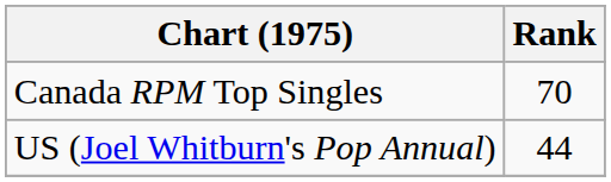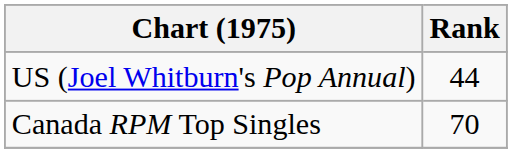 <table class="wikitable sortable">
 <tr>
 <th align="left">Chart (1975)</th>
 <th style="text-align:center;">Rank</th>
 </tr>
 <tr>
+<td>US (<a href='#'>Joel Whitburn</a>'s <em>Pop Annual</em>)</td>
+<td style="text-align:center;">44</td>
+</tr>
+<tr>
 <td>Canada <em>RPM</em> Top Singles</td>
 <td style="text-align:center;">70</td>
 </tr>
 <tr>
-<td>US (<a href='#'>Joel Whitburn</a>'s <em>Pop Annual</em>)</td>
-<td style="text-align:center;">44</td>
-</tr>
-<tr>
 </tr>
 </table>
